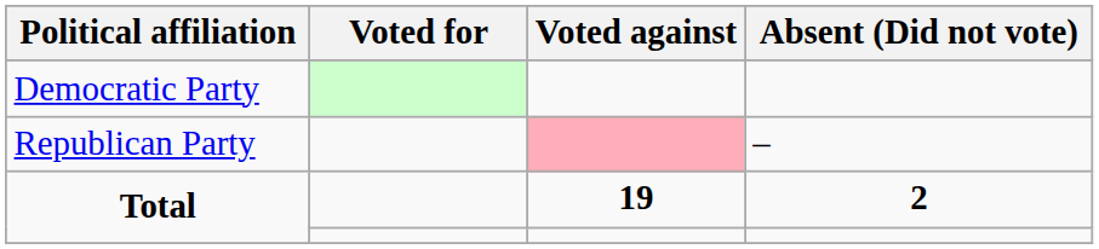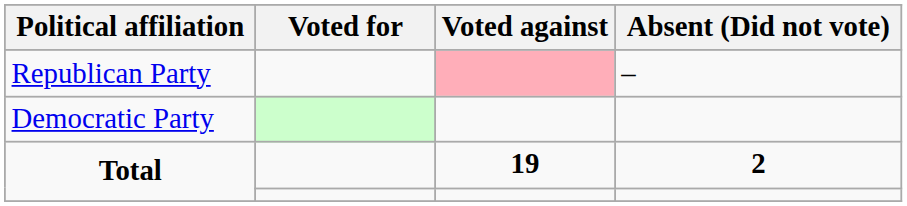 <table class="wikitable">
 <tr>
 <th>Political affiliation</th>
 <th style="width:20%;">Voted for</th>
 <th style="width:20%;">Voted against</th>
 <th>Absent (Did not vote)</th>
 </tr>
 <tr>
+<td> <a href='#'>Republican Party</a></td>
+<td></td>
+<td style="background-color:#FFAEB9;"></td>
+<td>–</td>
+</tr>
+<tr>
 <td> <a href='#'>Democratic Party</a></td>
 <td style="background-color:#CCFFCC;"></td>
 <td></td>
 <td></td>
-</tr>
-<tr>
-<td> <a href='#'>Republican Party</a></td>
-<td></td>
-<td style="background-color:#FFAEB9;"></td>
-<td>–</td>
 </tr>
 <tr>
 <td style="text-align:center;" rowspan="2"><strong>Total </strong></td>
 <td></td>
 <td style="text-align:center;"><strong>19</strong></td>
 <td style="text-align:center;"><strong>2</strong></td>
 </tr>
 <tr>
 <td style="text-align:center;"></td>
 <td style="text-align:center;"></td>
 <td style="text-align:center;"></td>
 </tr>
 </table>
